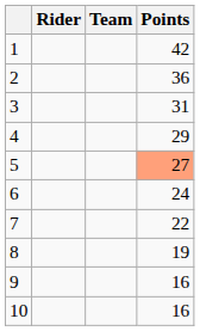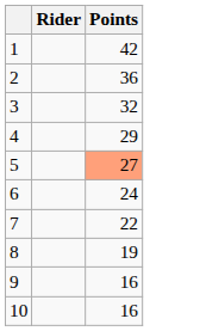 <table class="wikitable">
 <tr>
 <th></th>
 <th>Rider</th>
-<th>Team</th>
 <th>Points</th>
 </tr>
 <tr>
 <td>1</td>
 <td> </td>
-<td></td>
 <td align=right>42</td>
 </tr>
 <tr>
 <td>2</td>
-<td></td>
 <td></td>
 <td align=right>36</td>
 </tr>
 <tr>
 <td>3</td>
 <td></td>
-<td></td>
-<td align=right>31</td>
+<td align=right>32</td>
 </tr>
 <tr>
 <td>4</td>
-<td></td>
 <td></td>
 <td align=right>29</td>
 </tr>
 <tr>
 <td>5</td>
 <td></td>
-<td></td>
 <td align=right style="background: lightsalmon;">27</td>
 </tr>
 <tr>
 <td>6</td>
 <td> </td>
-<td></td>
 <td align=right>24</td>
 </tr>
 <tr>
 <td>7</td>
-<td></td>
 <td></td>
 <td align=right>22</td>
 </tr>
 <tr>
 <td>8</td>
 <td></td>
-<td></td>
 <td align=right>19</td>
 </tr>
 <tr>
 <td>9</td>
-<td></td>
 <td></td>
 <td align=right>16</td>
 </tr>
 <tr>
 <td>10</td>
 <td></td>
-<td></td>
 <td style="text-align:right;">16</td>
 </tr>
 </table>
